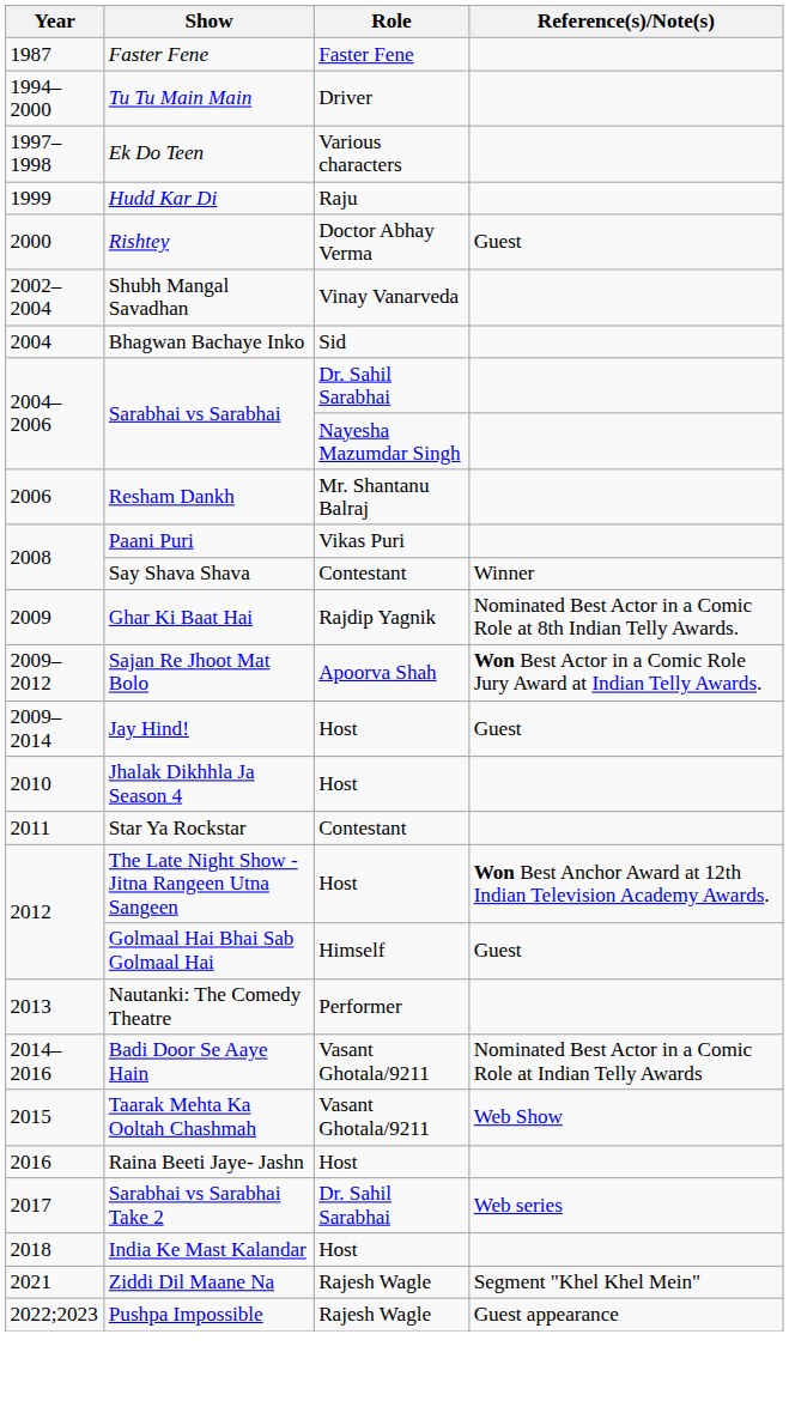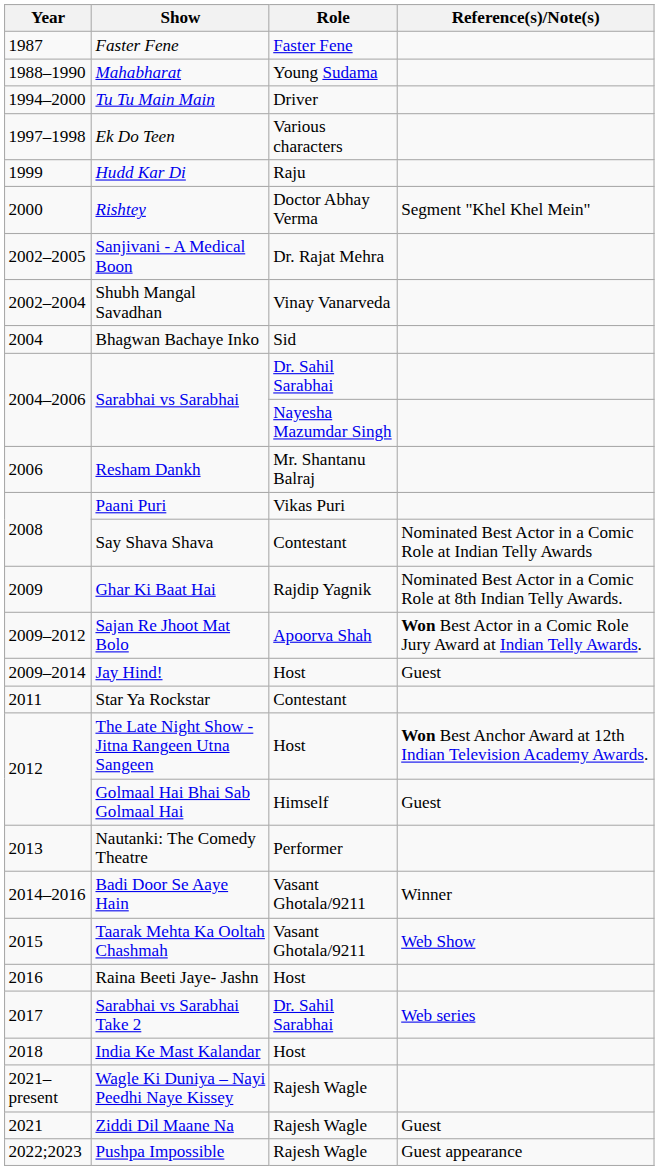 <table class="wikitable sortable">
 <tr>
 <th>Year</th>
 <th>Show</th>
 <th>Role</th>
 <th>Reference(s)/Note(s)</th>
 </tr>
 <tr>
 <td>1987</td>
 <td><em>Faster Fene</em></td>
 <td><a href='#'>Faster Fene</a></td>
+<td></td>
+</tr>
+<tr>
+<td>1988–1990</td>
+<td><em><a href='#'>Mahabharat</a></em></td>
+<td>Young <a href='#'>Sudama</a></td>
 <td></td>
 </tr>
 <tr>
 <td>1994–2000</td>
 <td><em><a href='#'>Tu Tu Main Main</a></em></td>
 <td>Driver</td>
 <td></td>
 </tr>
 <tr>
 <td>1997–1998</td>
 <td><em>Ek Do Teen</em></td>
 <td>Various characters</td>
 <td></td>
 </tr>
 <tr>
 <td>1999</td>
 <td><em><a href='#'>Hudd Kar Di</a></em></td>
 <td>Raju</td>
 <td></td>
 </tr>
 <tr>
 <td>2000</td>
 <td><em><a href='#'>Rishtey</a></td>
 <td>Doctor Abhay Verma</td>
-<td>Guest</td>
+<td>Segment "Khel Khel Mein"</td>
+</tr>
+<tr>
+<td>2002–2005</td>
+<td></em><a href='#'>Sanjivani - A Medical Boon</a><em></td>
+<td>Dr. Rajat Mehra</td>
+<td></td>
 </tr>
 <tr>
 <td>2002–2004</td>
 <td></em>Shubh Mangal Savadhan<em></td>
 <td>Vinay Vanarveda</td>
 <td></td>
 </tr>
 <tr>
 <td>2004</td>
 <td></em>Bhagwan Bachaye Inko<em></td>
 <td>Sid</td>
 <td></td>
 </tr>
 <tr>
 <td rowspan="2">2004–2006</td>
 <td rowspan="2"></em><a href='#'>Sarabhai vs Sarabhai</a><em></td>
 <td><a href='#'>Dr. Sahil Sarabhai</a></td>
 <td></td>
 </tr>
 <tr>
 <td><a href='#'>Nayesha Mazumdar Singh</a></td>
 <td></td>
 </tr>
 <tr>
 <td>2006</td>
 <td></em><a href='#'>Resham Dankh</a><em></td>
 <td>Mr. Shantanu Balraj</td>
 <td></td>
 </tr>
 <tr>
 <td rowspan=2>2008</td>
 <td></em><a href='#'>Paani Puri</a><em></td>
 <td>Vikas Puri</td>
 <td></td>
 </tr>
 <tr>
 <td></em>Say Shava Shava<em></td>
 <td>Contestant</td>
-<td>Winner</td>
+<td>Nominated Best Actor in a Comic Role at Indian Telly Awards </td>
 </tr>
 <tr>
 <td>2009</td>
 <td></em><a href='#'>Ghar Ki Baat Hai</a><em></td>
 <td>Rajdip Yagnik</td>
 <td>Nominated Best Actor in a Comic Role at 8th Indian Telly Awards.</td>
 </tr>
 <tr>
 <td>2009–2012</td>
 <td></em><a href='#'>Sajan Re Jhoot Mat Bolo</a><em></td>
 <td><a href='#'>Apoorva Shah</a></td>
 <td><strong>Won</strong> Best Actor in a Comic Role Jury Award at <a href='#'>Indian Telly Awards</a>.</td>
 </tr>
 <tr>
 <td>2009–2014</td>
 <td></em><a href='#'>Jay Hind!</a><em></td>
 <td>Host</td>
 <td>Guest</td>
-</tr>
-<tr>
-<td>2010</td>
-<td></em><a href='#'>Jhalak Dikhhla Ja Season 4</a><em></td>
-<td>Host</td>
-<td></td>
 </tr>
 <tr>
 <td>2011</td>
 <td></em>Star Ya Rockstar<em></td>
 <td>Contestant</td>
 <td></td>
 </tr>
 <tr>
 <td rowspan="2">2012</td>
 <td></em><a href='#'>The Late Night Show - Jitna Rangeen Utna Sangeen</a><em></td>
 <td>Host</td>
 <td><strong>Won</strong> Best Anchor Award at 12th <a href='#'>Indian Television Academy Awards</a>.</td>
 </tr>
 <tr>
 <td></em><a href='#'>Golmaal Hai Bhai Sab Golmaal Hai</a><em></td>
 <td>Himself</td>
 <td>Guest</td>
 </tr>
 <tr>
 <td>2013</td>
 <td></em>Nautanki: The Comedy Theatre<em></td>
 <td>Performer</td>
 <td></td>
 </tr>
 <tr>
 <td>2014–2016</td>
 <td></em><a href='#'>Badi Door Se Aaye Hain</a><em></td>
 <td>Vasant Ghotala/9211</td>
-<td>Nominated Best Actor in a Comic Role at Indian Telly Awards </td>
+<td>Winner</td>
 </tr>
 <tr>
 <td>2015</td>
 <td></em><a href='#'>Taarak Mehta Ka Ooltah Chashmah</a><em></td>
 <td>Vasant Ghotala/9211</td>
 <td><a href='#'>Web Show</a></td>
 </tr>
 <tr>
 <td>2016</td>
 <td></em>Raina Beeti Jaye- Jashn<em></td>
 <td>Host</td>
 <td></td>
 </tr>
 <tr>
 <td>2017</td>
 <td></em><a href='#'>Sarabhai vs Sarabhai Take 2</a><em></td>
 <td><a href='#'>Dr. Sahil Sarabhai</a></td>
 <td><a href='#'>Web series</a></td>
 </tr>
 <tr>
 <td>2018</td>
 <td></em><a href='#'>India Ke Mast Kalandar</a><em></td>
 <td>Host</td>
 <td></td>
 </tr>
 <tr>
+<td>2021–present</td>
+<td><a href='#'>Wagle Ki Duniya – Nayi Peedhi Naye Kissey</a></td>
+<td>Rajesh Wagle</td>
+<td></td>
+</tr>
+<tr>
 <td>2021</td>
 <td></em><a href='#'>Ziddi Dil Maane Na</a><em></td>
 <td>Rajesh Wagle</td>
-<td>Segment "Khel Khel Mein"</td>
+<td>Guest</td>
 </tr>
 <tr>
 <td>2022;2023</td>
 <td></em><a href='#'>Pushpa Impossible</a><em></td>
 <td>Rajesh Wagle</td>
 <td>Guest appearance</td>
 </tr>
 </table>
